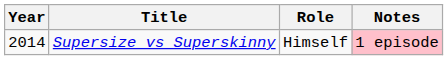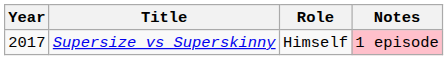 <table class="wikitable sortable">
 <tr>
 <th>Year</th>
 <th>Title</th>
 <th>Role</th>
 <th>Notes</th>
 </tr>
 <tr>
-<td>2014</td>
+<td>2017</td>
 <td><em><a href='#'>Supersize vs Superskinny</a></em></td>
 <td>Himself</td>
 <td style="background: pink;">1 episode</td>
 </tr>
 </table>
